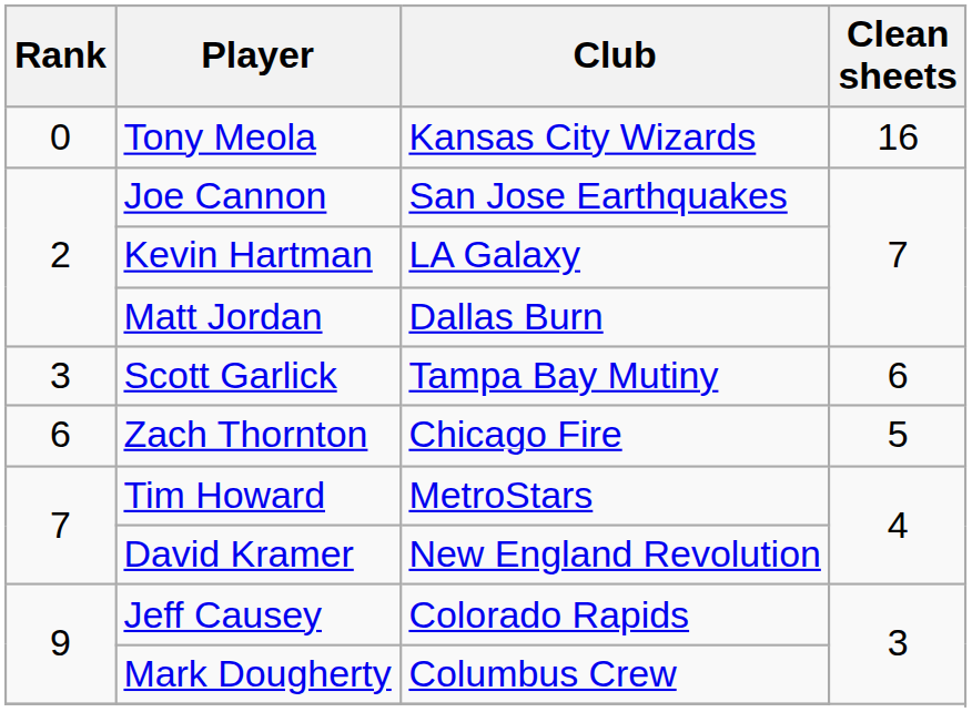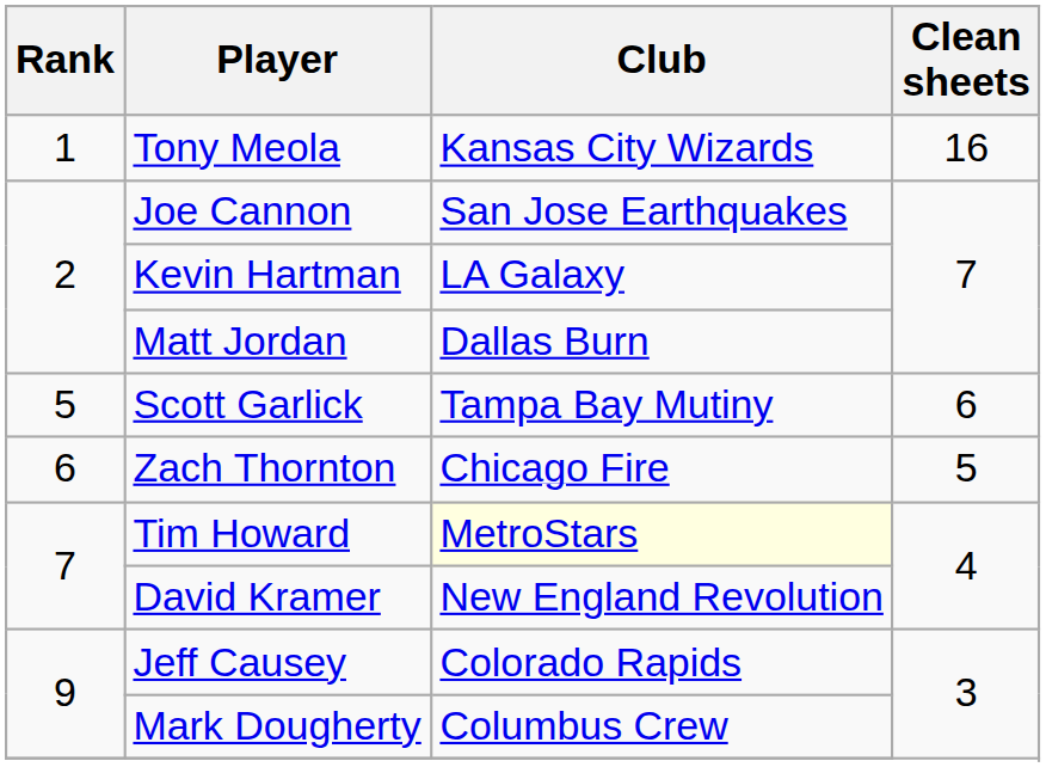 <table class="wikitable" style="text-align:center">
 <tr>
 <th>Rank</th>
 <th>Player</th>
 <th>Club</th>
 <th>Clean<br>sheets</th>
 </tr>
 <tr>
-<td>0</td>
+<td>1</td>
 <td align="left"> <a href='#'>Tony Meola</a></td>
 <td align="left"><a href='#'>Kansas City Wizards</a></td>
 <td>16</td>
 </tr>
 <tr>
 <td rowspan="3">2</td>
 <td align="left"> <a href='#'>Joe Cannon</a></td>
 <td align="left"><a href='#'>San Jose Earthquakes</a></td>
 <td rowspan="3">7</td>
 </tr>
 <tr>
 <td align="left"> <a href='#'>Kevin Hartman</a></td>
 <td align="left"><a href='#'>LA Galaxy</a></td>
 </tr>
 <tr>
 <td align="left"> <a href='#'>Matt Jordan</a></td>
 <td align="left"><a href='#'>Dallas Burn</a></td>
 </tr>
 <tr>
-<td>3</td>
+<td>5</td>
 <td align="left"> <a href='#'>Scott Garlick</a></td>
 <td align="left"><a href='#'>Tampa Bay Mutiny</a></td>
 <td>6</td>
 </tr>
 <tr>
 <td>6</td>
 <td align="left"> <a href='#'>Zach Thornton</a></td>
 <td align="left"><a href='#'>Chicago Fire</a></td>
 <td>5</td>
 </tr>
 <tr>
 <td rowspan="2">7</td>
 <td align="left"> <a href='#'>Tim Howard</a></td>
-<td align="left"><a href='#'>MetroStars</a></td>
+<td align="left" style="background: lightyellow;"><a href='#'>MetroStars</a></td>
 <td rowspan="2">4</td>
 </tr>
 <tr>
 <td align="left"> <a href='#'>David Kramer</a></td>
 <td align="left"><a href='#'>New England Revolution</a></td>
 </tr>
 <tr>
 <td rowspan="2">9</td>
 <td align="left"> <a href='#'>Jeff Causey</a></td>
 <td align="left"><a href='#'>Colorado Rapids</a></td>
 <td rowspan="4">3</td>
 </tr>
 <tr>
 <td align="left"> <a href='#'>Mark Dougherty</a></td>
 <td align="left"><a href='#'>Columbus Crew</a></td>
 </tr>
 <tr>
 </tr>
 </table>
